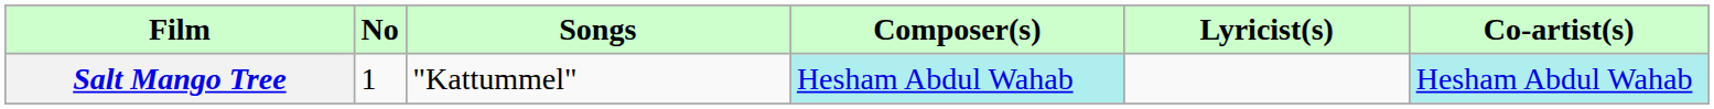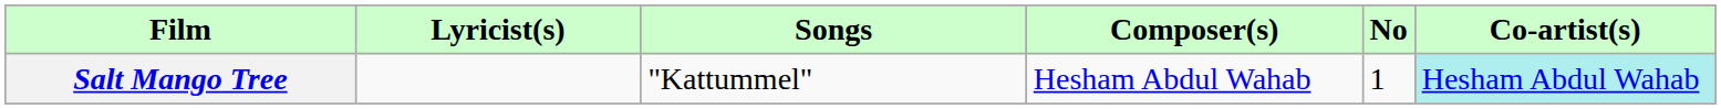 <table class="wikitable plainrowheaders" width="100%" textcolor:#000;">
 <tr style="background:#cfc; text-align:center;">
 <td scope="col" width=21%><strong>Film</strong></td>
-<td><strong>No</strong></td>
+<td scope="col" width=17%><strong>Lyricist(s)</strong></td>
 <td scope="col" width=23%><strong>Songs</strong></td>
 <td scope="col" width=20%><strong>Composer(s)</strong></td>
-<td scope="col" width=17%><strong>Lyricist(s)</strong></td>
+<td><strong>No</strong></td>
 <td scope="col" width=18%><strong>Co-artist(s)</strong></td>
 </tr>
 <tr>
 <th scope="row"><em><a href='#'>Salt Mango Tree</a></em></th>
+<td></td>
+<td>"Kattummel"</td>
+<td><a href='#'>Hesham Abdul Wahab</a></td>
 <td>1</td>
-<td>"Kattummel"</td>
-<td style="background: paleturquoise;"><a href='#'>Hesham Abdul Wahab</a></td>
-<td></td>
 <td style="background: paleturquoise;"><a href='#'>Hesham Abdul Wahab</a></td>
 </tr>
 </table>
